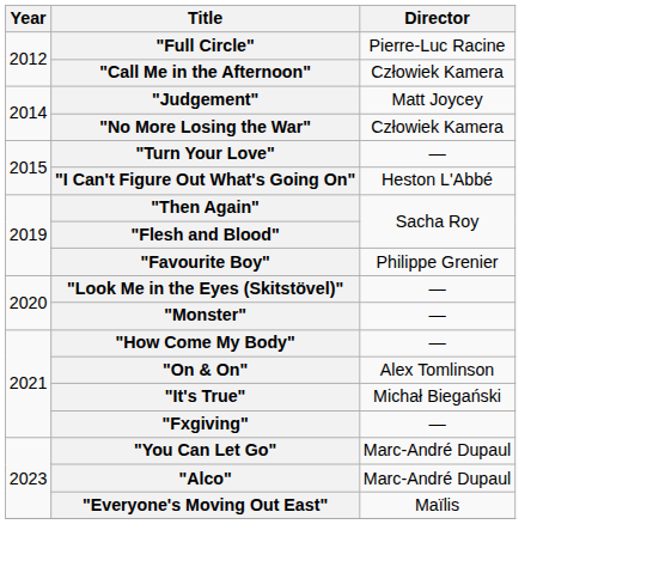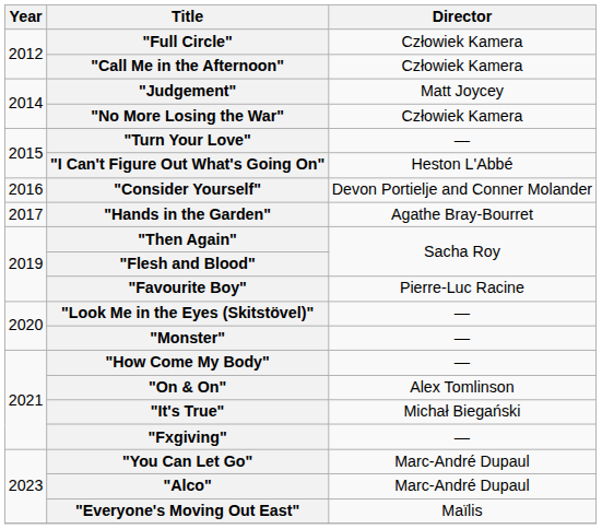 <table class="wikitable plainrowheaders" style="text-align:center;">
 <tr>
 <th scope="col">Year</th>
 <th scope="col">Title</th>
 <th scope="col">Director</th>
 </tr>
 <tr>
 <td rowspan="2">2012</td>
 <th scope="row">"Full Circle"</th>
-<td>Pierre-Luc Racine</td>
+<td>Człowiek Kamera</td>
 </tr>
 <tr>
 <th scope="row">"Call Me in the Afternoon"</th>
 <td>Człowiek Kamera</td>
 </tr>
 <tr>
 <td rowspan="2">2014</td>
 <th scope="row">"Judgement"</th>
 <td>Matt Joycey</td>
 </tr>
 <tr>
 <th scope="row">"No More Losing the War"</th>
 <td>Człowiek Kamera</td>
 </tr>
 <tr>
 <td rowspan="2">2015</td>
 <th scope="row">"Turn Your Love"</th>
 <td>—</td>
 </tr>
 <tr>
 <th scope="row">"I Can't Figure Out What's Going On"</th>
 <td>Heston L'Abbé</td>
 </tr>
 <tr>
+<td>2016</td>
+<th scope="row">"Consider Yourself"</th>
+<td>Devon Portielje and Conner Molander</td>
+</tr>
+<tr>
+<td>2017</td>
+<th scope="row">"Hands in the Garden"</th>
+<td>Agathe Bray-Bourret</td>
+</tr>
+<tr>
 <td rowspan="3">2019</td>
 <th scope="row">"Then Again"</th>
 <td rowspan="2">Sacha Roy</td>
 </tr>
 <tr>
 <th scope="row">"Flesh and Blood"</th>
 </tr>
 <tr>
 <th scope="row">"Favourite Boy"</th>
-<td>Philippe Grenier</td>
+<td>Pierre-Luc Racine</td>
 </tr>
 <tr>
 <td rowspan="2">2020</td>
 <th scope="row">"Look Me in the Eyes (Skitstövel)"</th>
 <td>—</td>
 </tr>
 <tr>
 <th scope="row">"Monster"</th>
 <td>—</td>
 </tr>
 <tr>
 <td rowspan="4">2021</td>
 <th scope="row">"How Come My Body"</th>
 <td>—</td>
 </tr>
 <tr>
 <th scope="row">"On & On"</th>
 <td>Alex Tomlinson</td>
 </tr>
 <tr>
 <th scope="row">"It's True"</th>
 <td>Michał Biegański</td>
 </tr>
 <tr>
 <th scope="row">"Fxgiving"</th>
 <td>—</td>
 </tr>
 <tr>
 <td rowspan="3">2023</td>
 <th scope="row">"You Can Let Go"</th>
 <td>Marc-André Dupaul</td>
 </tr>
 <tr>
 <th scope="row">"Alco"</th>
 <td>Marc-André Dupaul</td>
 </tr>
 <tr>
 <th scope="row">"Everyone's Moving Out East"</th>
 <td>Maïlis</td>
 </tr>
 <tr>
 </tr>
 </table>
